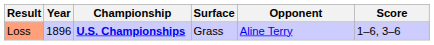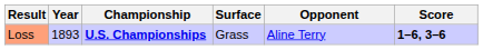 <table class="sortable wikitable">
 <tr>
 <th style="width:40px">Result</th>
 <th style="width:30px">Year</th>
 <th style="width:160px">Championship</th>
 <th style="width:50px">Surface</th>
 <th style="width:160px">Opponent</th>
 <th style="width:100px" class="unsortable">Score</th>
 </tr>
 <tr style="background:#ccf;">
 <td style="background:#ffa07a;">Loss</td>
-<td>1896</td>
+<td>1893</td>
 <td><strong><a href='#'>U.S. Championships</a></strong></td>
 <td>Grass</td>
 <td> <a href='#'>Aline Terry</a></td>
-<td>1–6, 3–6</td>
+<td><strong>1–6, 3–6</strong></td>
 </tr>
 </table>
